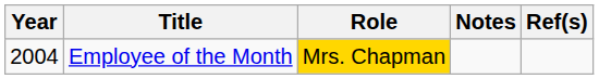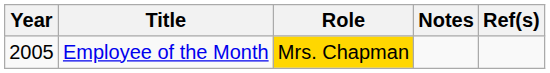 <table class="wikitable">
 <tr>
 <th>Year</th>
 <th>Title</th>
 <th>Role</th>
 <th>Notes</th>
 <th>Ref(s)</th>
 </tr>
 <tr>
-<td>2004</td>
+<td>2005</td>
 <td><a href='#'>Employee of the Month</a></td>
 <td style="background: gold;">Mrs. Chapman</td>
 <td></td>
 <td></td>
 </tr>
 </table>
